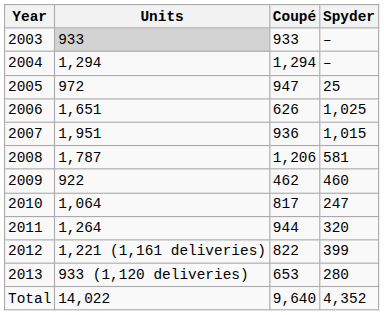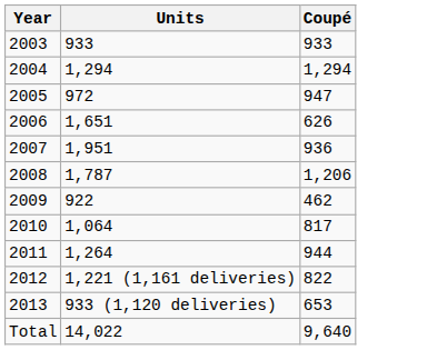 <table class="wikitable">
 <tr>
 <th>Year</th>
 <th>Units</th>
 <th>Coupé</th>
-<th>Spyder</th>
 </tr>
 <tr>
 <td>2003</td>
-<td style="background: lightgrey;">933</td>
 <td>933</td>
-<td>–</td>
+<td>933</td>
 </tr>
 <tr>
 <td>2004</td>
 <td>1,294</td>
 <td>1,294</td>
-<td>–</td>
 </tr>
 <tr>
 <td>2005</td>
 <td>972</td>
 <td>947</td>
-<td>25</td>
 </tr>
 <tr>
 <td>2006</td>
 <td>1,651</td>
 <td>626</td>
-<td>1,025</td>
 </tr>
 <tr>
 <td>2007</td>
 <td>1,951</td>
 <td>936</td>
-<td>1,015</td>
 </tr>
 <tr>
 <td>2008</td>
 <td>1,787</td>
 <td>1,206</td>
-<td>581</td>
 </tr>
 <tr>
 <td>2009</td>
 <td>922</td>
 <td>462</td>
-<td>460</td>
 </tr>
 <tr>
 <td>2010</td>
 <td>1,064</td>
 <td>817</td>
-<td>247</td>
 </tr>
 <tr>
 <td>2011</td>
 <td>1,264</td>
 <td>944</td>
-<td>320</td>
 </tr>
 <tr>
 <td>2012</td>
 <td>1,221 (1,161 deliveries)</td>
 <td>822</td>
-<td>399</td>
 </tr>
 <tr>
 <td>2013</td>
 <td>933 (1,120 deliveries)</td>
 <td>653</td>
-<td>280</td>
 </tr>
 <tr>
 <td>Total</td>
 <td>14,022</td>
 <td>9,640</td>
-<td>4,352</td>
 </tr>
 </table>
